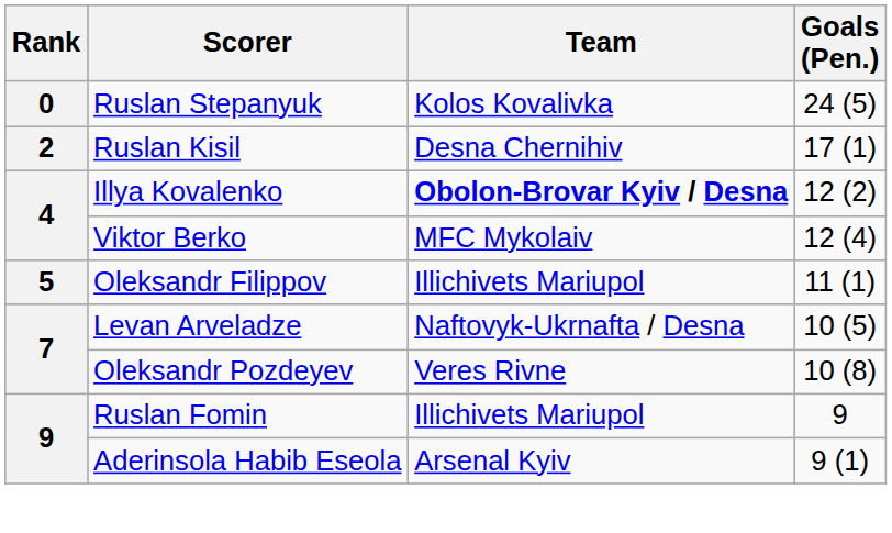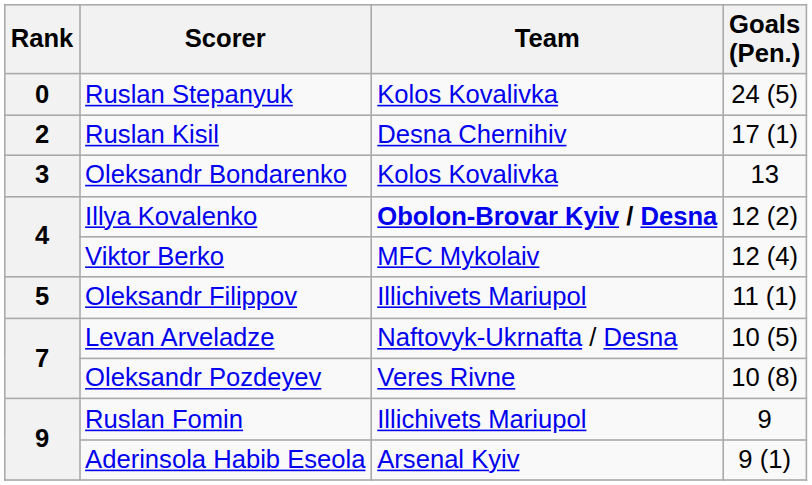 <table class="wikitable">
 <tr>
 <th>Rank</th>
 <th>Scorer</th>
 <th>Team</th>
 <th>Goals<br>(Pen.)</th>
 </tr>
 <tr>
 <th align=center>0</th>
 <td> <a href='#'>Ruslan Stepanyuk</a></td>
 <td><a href='#'>Kolos Kovalivka</a></td>
 <td align=center>24 (5)</td>
 </tr>
 <tr>
 <th align=center>2</th>
 <td> <a href='#'>Ruslan Kisil</a></td>
 <td><a href='#'>Desna Chernihiv</a></td>
 <td align=center>17 (1)</td>
+</tr>
+<tr>
+<th align=center>3</th>
+<td> <a href='#'>Oleksandr Bondarenko</a></td>
+<td><a href='#'>Kolos Kovalivka</a></td>
+<td align=center>13</td>
 </tr>
 <tr>
 <th align=center rowspan=2>4</th>
 <td> <a href='#'>Illya Kovalenko</a></td>
 <td><strong><a href='#'>Obolon-Brovar Kyiv</a> / <a href='#'>Desna</a></strong></td>
 <td align=center>12 (2)</td>
 </tr>
 <tr>
 <td> <a href='#'>Viktor Berko</a></td>
 <td><a href='#'>MFC Mykolaiv</a></td>
 <td align=center>12 (4)</td>
 </tr>
 <tr>
 <th align=center>5</th>
 <td> <a href='#'>Oleksandr Filippov</a></td>
 <td><a href='#'>Illichivets Mariupol</a></td>
 <td align=center>11 (1)</td>
 </tr>
 <tr>
 <th align=center rowspan=2>7</th>
 <td> <a href='#'>Levan Arveladze</a></td>
 <td><a href='#'>Naftovyk-Ukrnafta</a> / <a href='#'>Desna</a></td>
 <td align=center>10 (5)</td>
 </tr>
 <tr>
 <td> <a href='#'>Oleksandr Pozdeyev</a></td>
 <td><a href='#'>Veres Rivne</a></td>
 <td align=center>10 (8)</td>
 </tr>
 <tr>
 <th align=center rowspan=2>9</th>
 <td> <a href='#'>Ruslan Fomin</a></td>
 <td><a href='#'>Illichivets Mariupol</a></td>
 <td align=center>9</td>
 </tr>
 <tr>
 <td> <a href='#'>Aderinsola Habib Eseola</a></td>
 <td><a href='#'>Arsenal Kyiv</a></td>
 <td align=center>9 (1)</td>
 </tr>
 </table>
